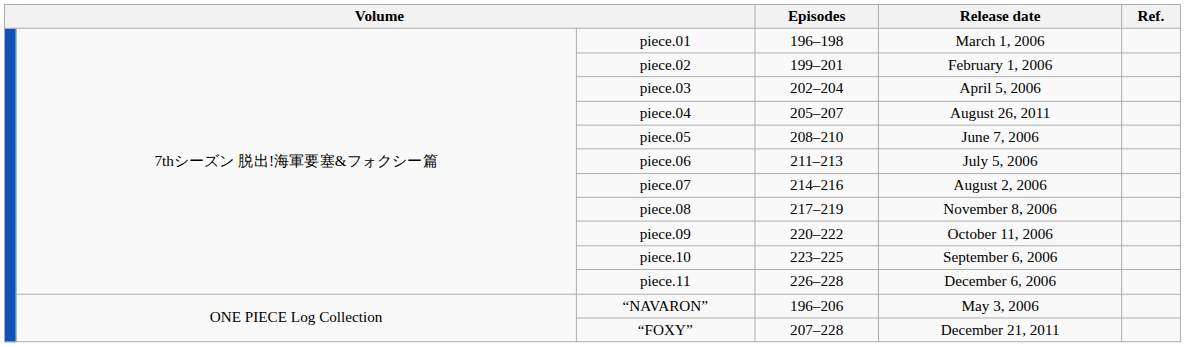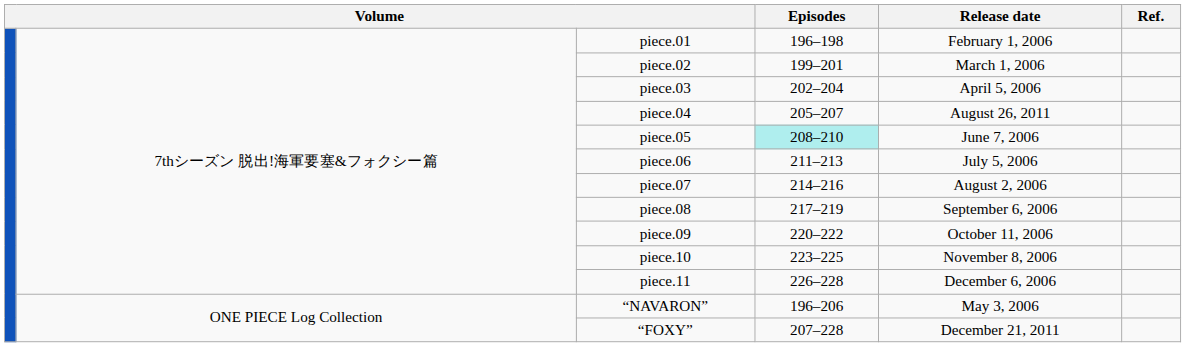 <table class="wikitable" style="text-align: center; width: 98%;">
 <tr>
 <th colspan="3">Volume</th>
 <th>Episodes</th>
 <th>Release date</th>
 <th width="5%">Ref.</th>
 </tr>
 <tr>
 <td rowspan="184" width="1%" style="background: #0F52BA;"></td>
 <td rowspan="11">7thシーズン 脱出!海軍要塞&フォクシー篇</td>
 <td>piece.01</td>
 <td>196–198</td>
-<td>March 1, 2006</td>
+<td>February 1, 2006</td>
 <td></td>
 </tr>
 <tr>
 <td>piece.02</td>
 <td>199–201</td>
-<td>February 1, 2006</td>
+<td>March 1, 2006</td>
 <td></td>
 </tr>
 <tr>
 <td>piece.03</td>
 <td>202–204</td>
 <td>April 5, 2006</td>
 <td></td>
 </tr>
 <tr>
 <td>piece.04</td>
 <td>205–207</td>
 <td>August 26, 2011</td>
 <td></td>
 </tr>
 <tr>
 <td>piece.05</td>
-<td>208–210</td>
+<td style="background: paleturquoise;">208–210</td>
 <td>June 7, 2006</td>
 <td></td>
 </tr>
 <tr>
 <td>piece.06</td>
 <td>211–213</td>
 <td>July 5, 2006</td>
 <td></td>
 </tr>
 <tr>
 <td>piece.07</td>
 <td>214–216</td>
 <td>August 2, 2006</td>
 <td></td>
 </tr>
 <tr>
 <td>piece.08</td>
 <td>217–219</td>
-<td>November 8, 2006</td>
+<td>September 6, 2006</td>
 <td></td>
 </tr>
 <tr>
 <td>piece.09</td>
 <td>220–222</td>
 <td>October 11, 2006</td>
 <td></td>
 </tr>
 <tr>
 <td>piece.10</td>
 <td>223–225</td>
-<td>September 6, 2006</td>
+<td>November 8, 2006</td>
 <td></td>
 </tr>
 <tr>
 <td>piece.11</td>
 <td>226–228</td>
 <td>December 6, 2006</td>
 <td></td>
 </tr>
 <tr>
 <td rowspan="22">ONE PIECE Log Collection</td>
 <td>“NAVARON”</td>
 <td>196–206</td>
 <td>May 3, 2006</td>
 <td></td>
 </tr>
 <tr>
 <td>“FOXY”</td>
 <td>207–228</td>
 <td>December 21, 2011</td>
 <td></td>
 </tr>
 </table>
